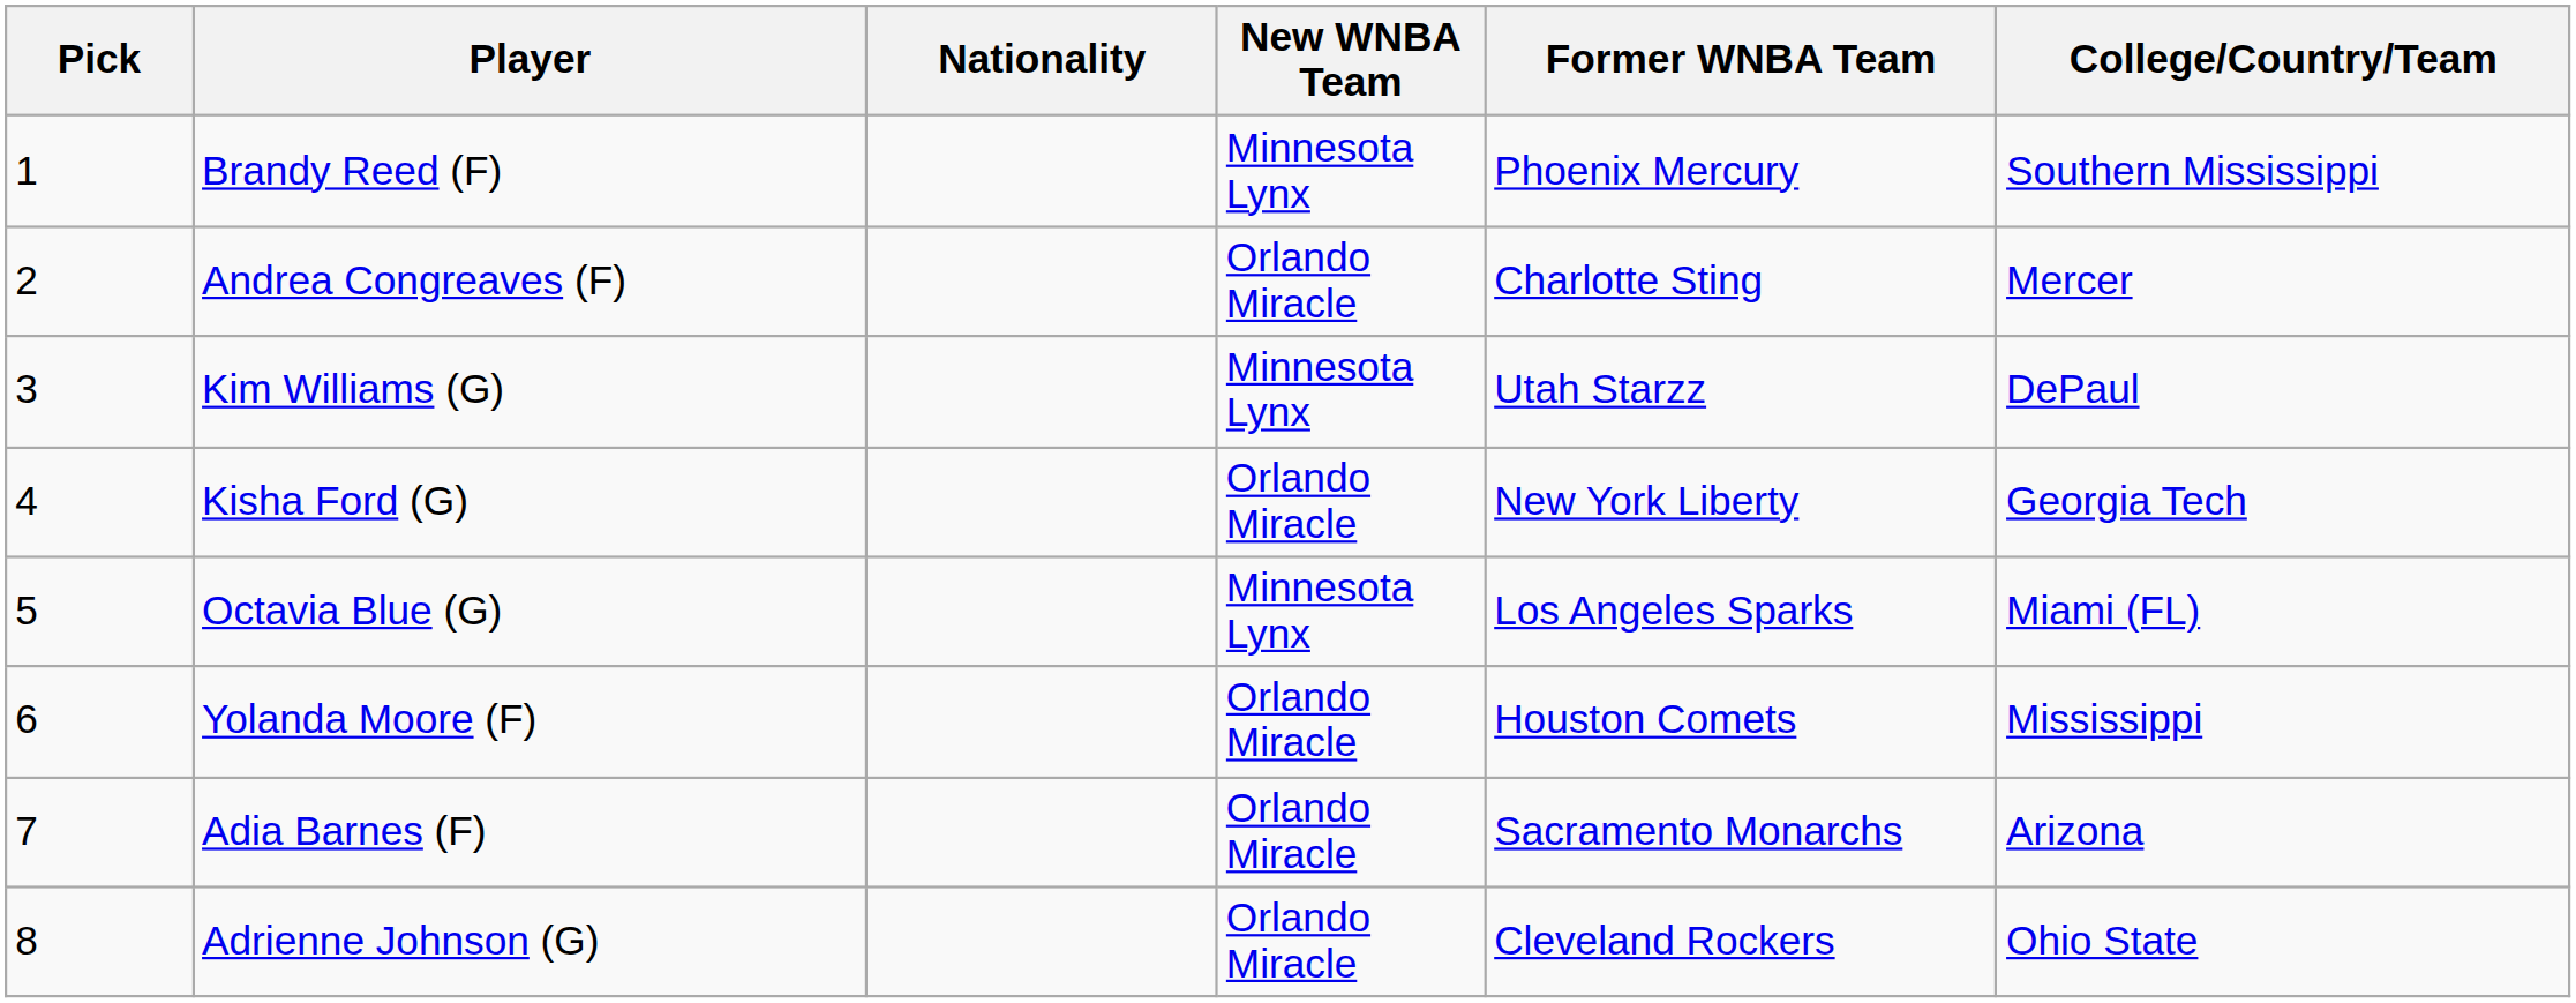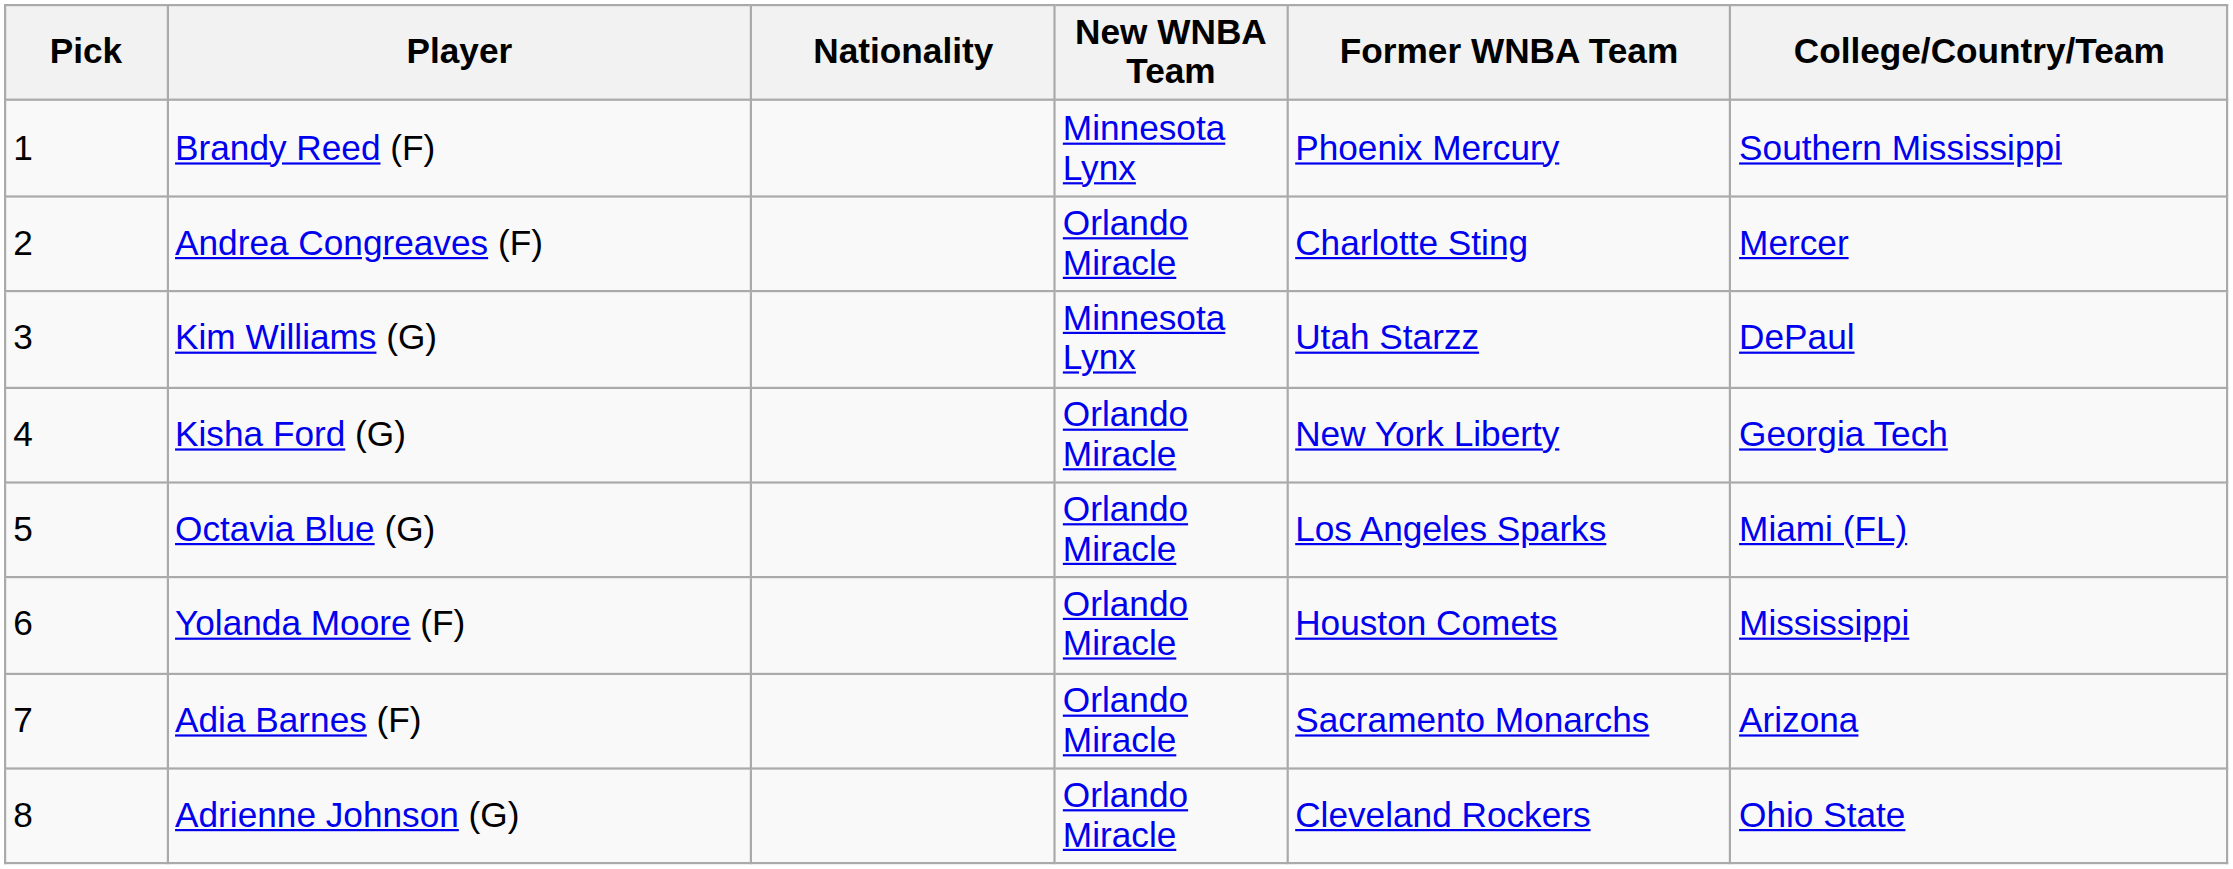 <table class="wikitable" style="width:80%">
 <tr>
 <th width=50>Pick</th>
 <th width=200>Player</th>
 <th width=100>Nationality</th>
 <th width=75>New WNBA Team</th>
 <th width=150>Former WNBA Team</th>
 <th width=100>College/Country/Team</th>
 </tr>
 <tr>
 <td>1</td>
 <td><a href='#'>Brandy Reed</a> (F)</td>
 <td></td>
 <td><a href='#'>Minnesota Lynx</a></td>
 <td><a href='#'>Phoenix Mercury</a></td>
 <td><a href='#'>Southern Mississippi</a></td>
 </tr>
 <tr>
 <td>2</td>
 <td><a href='#'>Andrea Congreaves</a> (F)</td>
 <td></td>
 <td><a href='#'>Orlando Miracle</a></td>
 <td><a href='#'>Charlotte Sting</a></td>
 <td><a href='#'>Mercer</a></td>
 </tr>
 <tr>
 <td>3</td>
 <td><a href='#'>Kim Williams</a> (G)</td>
 <td></td>
 <td><a href='#'>Minnesota Lynx</a></td>
 <td><a href='#'>Utah Starzz</a></td>
 <td><a href='#'>DePaul</a></td>
 </tr>
 <tr>
 <td>4</td>
 <td><a href='#'>Kisha Ford</a> (G)</td>
 <td></td>
 <td><a href='#'>Orlando Miracle</a></td>
 <td><a href='#'>New York Liberty</a></td>
 <td><a href='#'>Georgia Tech</a></td>
 </tr>
 <tr>
 <td>5</td>
 <td><a href='#'>Octavia Blue</a> (G)</td>
 <td></td>
-<td><a href='#'>Minnesota Lynx</a></td>
+<td><a href='#'>Orlando Miracle</a></td>
 <td><a href='#'>Los Angeles Sparks</a></td>
 <td><a href='#'>Miami (FL)</a></td>
 </tr>
 <tr>
 <td>6</td>
 <td><a href='#'>Yolanda Moore</a> (F)</td>
 <td></td>
 <td><a href='#'>Orlando Miracle</a></td>
 <td><a href='#'>Houston Comets</a></td>
 <td><a href='#'>Mississippi</a></td>
 </tr>
 <tr>
 <td>7</td>
 <td><a href='#'>Adia Barnes</a> (F)</td>
 <td></td>
 <td><a href='#'>Orlando Miracle</a></td>
 <td><a href='#'>Sacramento Monarchs</a></td>
 <td><a href='#'>Arizona</a></td>
 </tr>
 <tr>
 <td>8</td>
 <td><a href='#'>Adrienne Johnson</a> (G)</td>
 <td></td>
 <td><a href='#'>Orlando Miracle</a></td>
 <td><a href='#'>Cleveland Rockers</a></td>
 <td><a href='#'>Ohio State</a></td>
 </tr>
 </table>
